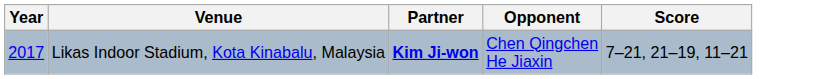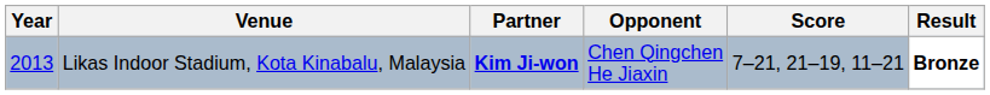 <table class="sortable wikitable" style="font-size: 90%;">
 <tr>
 <th>Year</th>
 <th>Venue</th>
 <th>Partner</th>
 <th>Opponent</th>
 <th>Score</th>
+<th>Result</th>
 </tr>
 <tr style="background:#AABBCC">
-<td align="center"><a href='#'>2017</a></td>
+<td align="center"><a href='#'>2013</a></td>
 <td align="left">Likas Indoor Stadium, <a href='#'>Kota Kinabalu</a>, Malaysia</td>
 <td align="left"><strong> <a href='#'>Kim Ji-won</a></strong></td>
 <td align="left"> <a href='#'>Chen Qingchen</a><br> <a href='#'>He Jiaxin</a></td>
 <td align="left">7–21, 21–19, 11–21</td>
+<td style="text-align:left; background:white"> <strong>Bronze</strong></td>
 </tr>
 </table>
